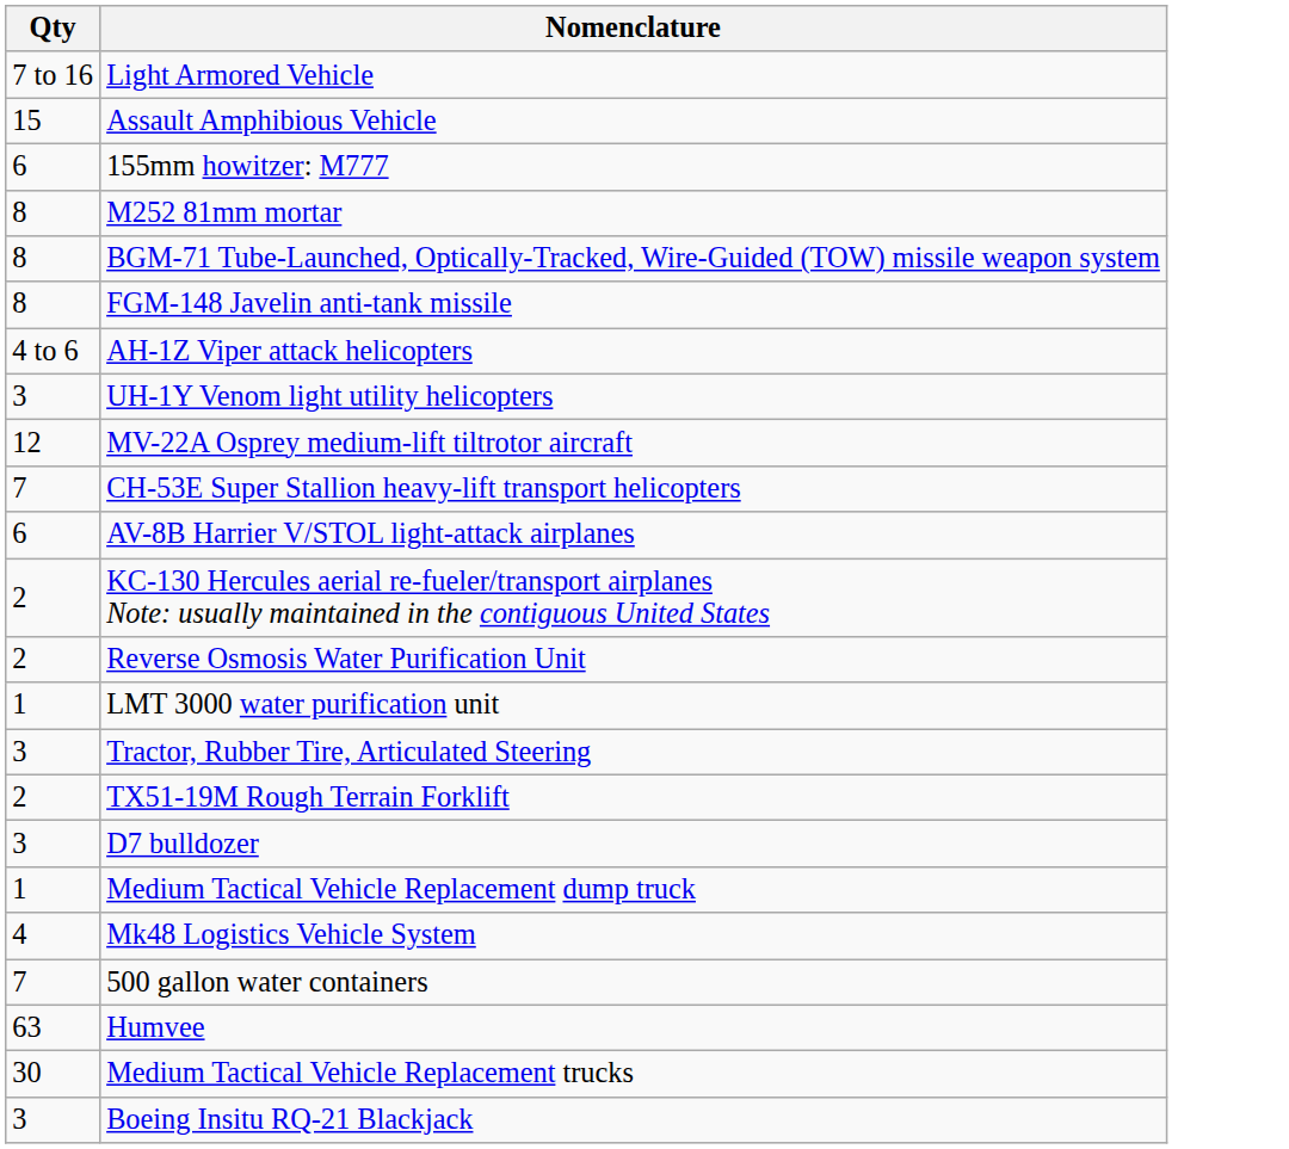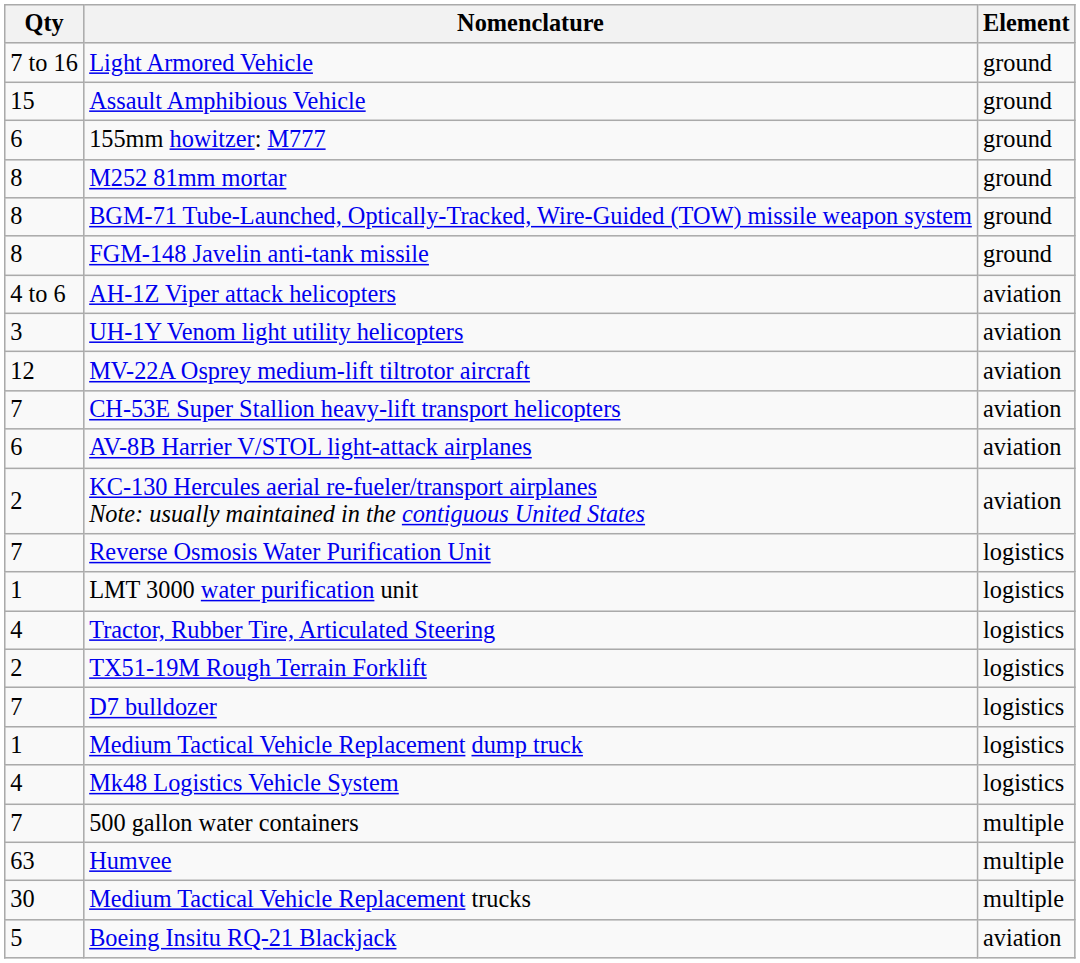 <table class="wikitable sortable">
 <tr>
 <th>Qty</th>
 <th>Nomenclature</th>
+<th>Element</th>
 </tr>
 <tr>
 <td>7 to 16</td>
 <td><a href='#'>Light Armored Vehicle</a></td>
+<td>ground</td>
 </tr>
 <tr>
 <td>15</td>
 <td><a href='#'>Assault Amphibious Vehicle</a></td>
+<td>ground</td>
 </tr>
 <tr>
 <td>6</td>
 <td>155mm <a href='#'>howitzer</a>: <a href='#'>M777</a></td>
+<td>ground</td>
 </tr>
 <tr>
 <td>8</td>
 <td><a href='#'>M252 81mm mortar</a></td>
+<td>ground</td>
 </tr>
 <tr>
 <td>8</td>
 <td><a href='#'>BGM-71 Tube-Launched, Optically-Tracked, Wire-Guided (TOW) missile weapon system</a></td>
+<td>ground</td>
 </tr>
 <tr>
 <td>8</td>
 <td><a href='#'>FGM-148 Javelin anti-tank missile</a></td>
+<td>ground</td>
 </tr>
 <tr>
 <td>4 to 6</td>
 <td><a href='#'>AH-1Z Viper attack helicopters</a></td>
+<td>aviation</td>
 </tr>
 <tr>
 <td>3</td>
 <td><a href='#'>UH-1Y Venom light utility helicopters</a></td>
+<td>aviation</td>
 </tr>
 <tr>
 <td>12</td>
 <td><a href='#'>MV-22A Osprey medium-lift tiltrotor aircraft</a></td>
+<td>aviation</td>
 </tr>
 <tr>
 <td>7</td>
 <td><a href='#'>CH-53E Super Stallion heavy-lift transport helicopters</a></td>
+<td>aviation</td>
 </tr>
 <tr>
 <td>6</td>
 <td><a href='#'>AV-8B Harrier V/STOL light-attack airplanes</a></td>
+<td>aviation</td>
 </tr>
 <tr>
 <td>2</td>
 <td><a href='#'>KC-130 Hercules aerial re-fueler/transport airplanes</a><br><em>Note: usually maintained in the <a href='#'>contiguous United States</a></em></td>
+<td>aviation</td>
 </tr>
 <tr>
-<td>2</td>
+<td>7</td>
 <td><a href='#'>Reverse Osmosis Water Purification Unit</a></td>
+<td>logistics</td>
 </tr>
 <tr>
 <td>1</td>
 <td>LMT 3000 <a href='#'>water purification</a> unit</td>
+<td>logistics</td>
 </tr>
 <tr>
-<td>3</td>
+<td>4</td>
 <td><a href='#'>Tractor, Rubber Tire, Articulated Steering</a></td>
+<td>logistics</td>
 </tr>
 <tr>
 <td>2</td>
 <td><a href='#'>TX51-19M Rough Terrain Forklift</a></td>
+<td>logistics</td>
 </tr>
 <tr>
-<td>3</td>
+<td>7</td>
 <td><a href='#'>D7 bulldozer</a></td>
+<td>logistics</td>
 </tr>
 <tr>
 <td>1</td>
 <td><a href='#'>Medium Tactical Vehicle Replacement</a> <a href='#'>dump truck</a></td>
+<td>logistics</td>
 </tr>
 <tr>
 <td>4</td>
 <td><a href='#'>Mk48 Logistics Vehicle System</a></td>
+<td>logistics</td>
 </tr>
 <tr>
 <td>7</td>
 <td>500 gallon water containers</td>
+<td>multiple</td>
 </tr>
 <tr>
 <td>63</td>
 <td><a href='#'>Humvee</a></td>
+<td>multiple</td>
 </tr>
 <tr>
 <td>30</td>
 <td><a href='#'>Medium Tactical Vehicle Replacement</a> trucks</td>
+<td>multiple</td>
 </tr>
 <tr>
-<td>3</td>
+<td>5</td>
 <td><a href='#'>Boeing Insitu RQ-21 Blackjack</a></td>
+<td>aviation</td>
 </tr>
 </table>
